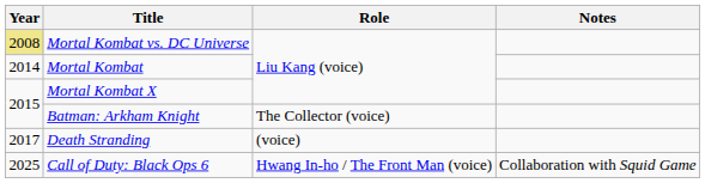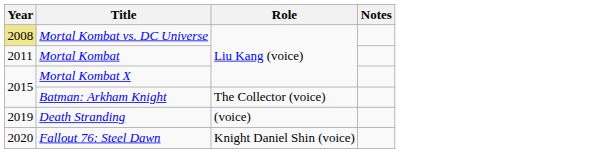 <table class="wikitable">
 <tr>
 <th>Year</th>
 <th>Title</th>
 <th>Role</th>
 <th>Notes</th>
 </tr>
 <tr>
 <td style="background: khaki;">2008</td>
 <td><em><a href='#'>Mortal Kombat vs. DC Universe</a></em></td>
 <td Rowspan="3"><a href='#'>Liu Kang</a> (voice)</td>
 <td></td>
 </tr>
 <tr>
-<td>2014</td>
+<td>2011</td>
 <td><a href='#'><em>Mortal Kombat</em></a></td>
 <td></td>
 </tr>
 <tr>
 <td rowspan="2">2015</td>
 <td><em><a href='#'>Mortal Kombat X</a></em></td>
 <td></td>
 </tr>
 <tr>
 <td><em><a href='#'>Batman: Arkham Knight</a></em></td>
 <td>The Collector (voice)</td>
 <td></td>
 </tr>
 <tr>
-<td>2017</td>
+<td>2019</td>
 <td><em><a href='#'>Death Stranding</a></em></td>
 <td>(voice)</td>
 <td></td>
 </tr>
 <tr>
-<td>2025</td>
-<td><em><a href='#'>Call of Duty: Black Ops 6</a></em></td>
-<td><a href='#'>Hwang In-ho</a> / <a href='#'>The Front Man</a> (voice)</td>
-<td>Collaboration with <em>Squid Game</em></td>
+<td>2020</td>
+<td><em><a href='#'>Fallout 76: Steel Dawn</a></em></td>
+<td>Knight Daniel Shin (voice)</td>
+<td></td>
 </tr>
 </table>
